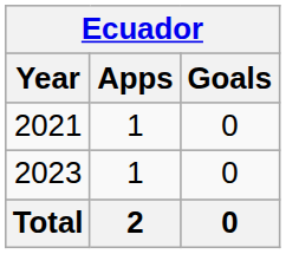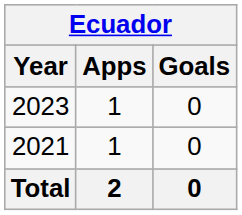 <table class="wikitable" style="text-align:center">
 <tr>
 <th colspan=3><a href='#'>Ecuador</a></th>
 </tr>
 <tr>
 <th>Year</th>
 <th>Apps</th>
 <th>Goals</th>
 </tr>
 <tr>
-<td>2021</td>
+<td>2023</td>
 <td>1</td>
 <td>0</td>
 </tr>
 <tr>
-<td>2023</td>
+<td>2021</td>
 <td>1</td>
 <td>0</td>
 </tr>
 <tr>
 <th>Total</th>
 <th>2</th>
 <th>0</th>
 </tr>
 </table>
